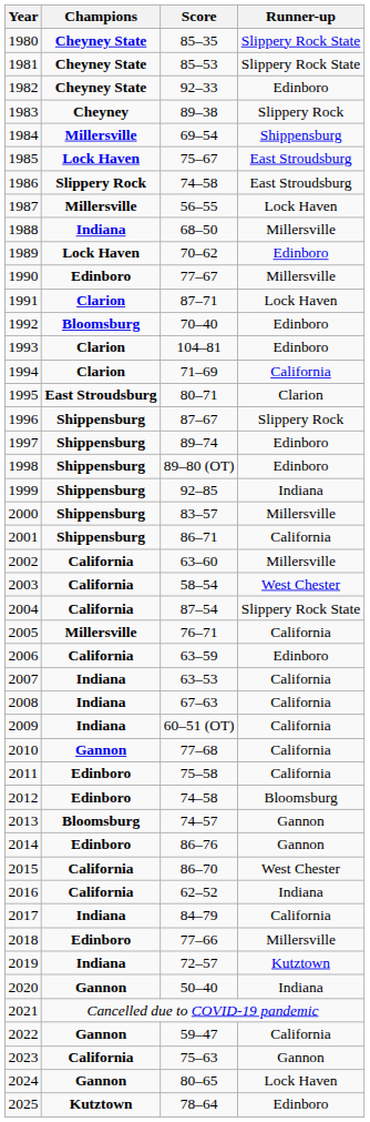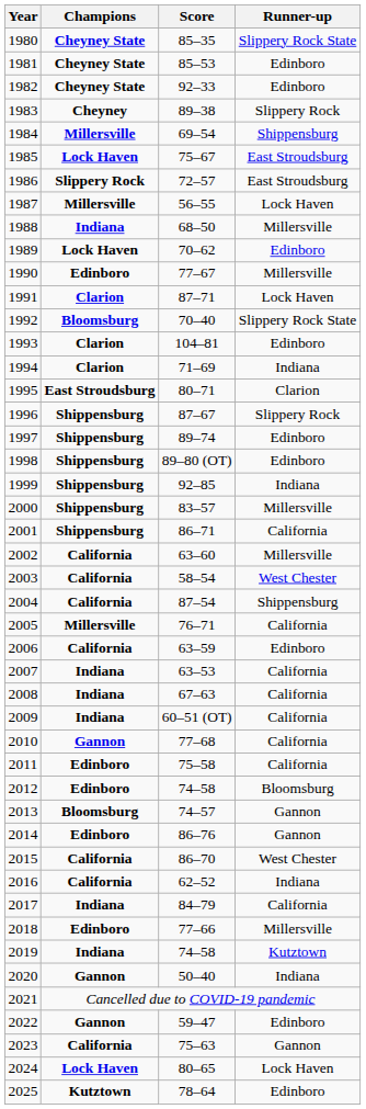 <table class="wikitable sortable">
 <tr>
 <th>Year</th>
 <th>Champions</th>
 <th>Score</th>
 <th>Runner-up</th>
 </tr>
 <tr align=center>
 <td>1980</td>
 <td><strong><a href='#'>Cheyney State</a></strong></td>
 <td>85–35</td>
 <td><a href='#'>Slippery Rock State</a></td>
 </tr>
 <tr align=center>
 <td>1981</td>
 <td><strong>Cheyney State</strong></td>
 <td>85–53</td>
-<td>Slippery Rock State</td>
+<td>Edinboro</td>
 </tr>
 <tr align=center>
 <td>1982</td>
 <td><strong>Cheyney State</strong></td>
 <td>92–33</td>
 <td>Edinboro</td>
 </tr>
 <tr align=center>
 <td>1983</td>
 <td><strong>Cheyney</strong></td>
 <td>89–38</td>
 <td>Slippery Rock</td>
 </tr>
 <tr align=center>
 <td>1984</td>
 <td><strong><a href='#'>Millersville</a></strong></td>
 <td>69–54</td>
 <td><a href='#'>Shippensburg</a></td>
 </tr>
 <tr align=center>
 <td>1985</td>
 <td><strong><a href='#'>Lock Haven</a></strong></td>
 <td>75–67</td>
 <td><a href='#'>East Stroudsburg</a></td>
 </tr>
 <tr align=center>
 <td>1986</td>
 <td><strong>Slippery Rock</strong></td>
-<td>74–58</td>
+<td>72–57</td>
 <td>East Stroudsburg</td>
 </tr>
 <tr align=center>
 <td>1987</td>
 <td><strong>Millersville</strong></td>
 <td>56–55</td>
 <td>Lock Haven</td>
 </tr>
 <tr align=center>
 <td>1988</td>
 <td><strong><a href='#'>Indiana</a></strong></td>
 <td>68–50</td>
 <td>Millersville</td>
 </tr>
 <tr align=center>
 <td>1989</td>
 <td><strong>Lock Haven</strong></td>
 <td>70–62</td>
 <td><a href='#'>Edinboro</a></td>
 </tr>
 <tr align=center>
 <td>1990</td>
 <td><strong>Edinboro</strong></td>
 <td>77–67</td>
 <td>Millersville</td>
 </tr>
 <tr align=center>
 <td>1991</td>
 <td><strong><a href='#'>Clarion</a></strong></td>
 <td>87–71</td>
 <td>Lock Haven</td>
 </tr>
 <tr align=center>
 <td>1992</td>
 <td><strong><a href='#'>Bloomsburg</a></strong></td>
 <td>70–40</td>
-<td>Edinboro</td>
+<td>Slippery Rock State</td>
 </tr>
 <tr align=center>
 <td>1993</td>
 <td><strong>Clarion</strong></td>
 <td>104–81</td>
 <td>Edinboro</td>
 </tr>
 <tr align=center>
 <td>1994</td>
 <td><strong>Clarion</strong></td>
 <td>71–69</td>
-<td><a href='#'>California</a></td>
+<td>Indiana</td>
 </tr>
 <tr align=center>
 <td>1995</td>
 <td><strong>East Stroudsburg</strong></td>
 <td>80–71</td>
 <td>Clarion</td>
 </tr>
 <tr align=center>
 <td>1996</td>
 <td><strong>Shippensburg</strong></td>
 <td>87–67</td>
 <td>Slippery Rock</td>
 </tr>
 <tr align=center>
 <td>1997</td>
 <td><strong>Shippensburg</strong></td>
 <td>89–74</td>
 <td>Edinboro</td>
 </tr>
 <tr align=center>
 <td>1998</td>
 <td><strong>Shippensburg</strong></td>
 <td>89–80 (OT)</td>
 <td>Edinboro</td>
 </tr>
 <tr align=center>
 <td>1999</td>
 <td><strong>Shippensburg</strong></td>
 <td>92–85</td>
 <td>Indiana</td>
 </tr>
 <tr align=center>
 <td>2000</td>
 <td><strong>Shippensburg</strong></td>
 <td>83–57</td>
 <td>Millersville</td>
 </tr>
 <tr align=center>
 <td>2001</td>
 <td><strong>Shippensburg</strong></td>
 <td>86–71</td>
 <td>California</td>
 </tr>
 <tr align=center>
 <td>2002</td>
 <td><strong>California</strong></td>
 <td>63–60</td>
 <td>Millersville</td>
 </tr>
 <tr align=center>
 <td>2003</td>
 <td><strong>California</strong></td>
 <td>58–54</td>
 <td><a href='#'>West Chester</a></td>
 </tr>
 <tr align=center>
 <td>2004</td>
 <td><strong>California</strong></td>
 <td>87–54</td>
-<td>Slippery Rock State</td>
+<td>Shippensburg</td>
 </tr>
 <tr align=center>
 <td>2005</td>
 <td><strong>Millersville</strong></td>
 <td>76–71</td>
 <td>California</td>
 </tr>
 <tr align=center>
 <td>2006</td>
 <td><strong>California</strong></td>
 <td>63–59</td>
 <td>Edinboro</td>
 </tr>
 <tr align=center>
 <td>2007</td>
 <td><strong>Indiana</strong></td>
 <td>63–53</td>
 <td>California</td>
 </tr>
 <tr align=center>
 <td>2008</td>
 <td><strong>Indiana</strong></td>
 <td>67–63</td>
 <td>California</td>
 </tr>
 <tr align=center>
 <td>2009</td>
 <td><strong>Indiana</strong></td>
 <td>60–51 (OT)</td>
 <td>California</td>
 </tr>
 <tr align=center>
 <td>2010</td>
 <td><strong><a href='#'>Gannon</a></strong></td>
 <td>77–68</td>
 <td>California</td>
 </tr>
 <tr align=center>
 <td>2011</td>
 <td><strong>Edinboro</strong></td>
 <td>75–58</td>
 <td>California</td>
 </tr>
 <tr align=center>
 <td>2012</td>
 <td><strong>Edinboro</strong></td>
 <td>74–58</td>
 <td>Bloomsburg</td>
 </tr>
 <tr align=center>
 <td>2013</td>
 <td><strong>Bloomsburg</strong></td>
 <td>74–57</td>
 <td>Gannon</td>
 </tr>
 <tr align=center>
 <td>2014</td>
 <td><strong>Edinboro</strong></td>
 <td>86–76</td>
 <td>Gannon</td>
 </tr>
 <tr align=center>
 <td>2015</td>
 <td><strong>California</strong></td>
 <td>86–70</td>
 <td>West Chester</td>
 </tr>
 <tr align=center>
 <td>2016</td>
 <td><strong>California</strong></td>
 <td>62–52</td>
 <td>Indiana</td>
 </tr>
 <tr align=center>
 <td>2017</td>
 <td><strong>Indiana</strong></td>
 <td>84–79</td>
 <td>California</td>
 </tr>
 <tr align=center>
 <td>2018</td>
 <td><strong>Edinboro</strong></td>
 <td>77–66</td>
 <td>Millersville</td>
 </tr>
 <tr align=center>
 <td>2019</td>
 <td><strong>Indiana</strong></td>
-<td>72–57</td>
+<td>74–58</td>
 <td><a href='#'>Kutztown</a></td>
 </tr>
 <tr align=center>
 <td>2020</td>
 <td><strong>Gannon</strong></td>
 <td>50–40</td>
 <td>Indiana</td>
 </tr>
 <tr align=center>
 <td>2021</td>
 <td colspan=3><em>Cancelled due to <a href='#'>COVID-19 pandemic</a></em></td>
 </tr>
 <tr align=center>
 <td>2022</td>
 <td><strong>Gannon</strong></td>
 <td>59–47</td>
-<td>California</td>
+<td>Edinboro</td>
 </tr>
 <tr align=center>
 <td>2023</td>
 <td><strong>California</strong></td>
 <td>75–63</td>
 <td>Gannon</td>
 </tr>
 <tr align=center>
 <td>2024</td>
-<td><strong>Gannon</strong></td>
+<td><strong><a href='#'>Lock Haven</a></strong></td>
 <td>80–65</td>
 <td>Lock Haven</td>
 </tr>
 <tr align=center>
 <td>2025</td>
 <td><strong>Kutztown</strong></td>
 <td>78–64</td>
 <td>Edinboro</td>
 </tr>
 </table>
